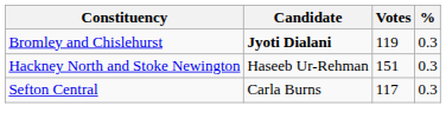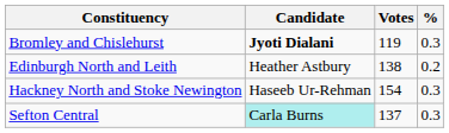 <table class="wikitable sortable">
 <tr>
 <th>Constituency</th>
 <th>Candidate</th>
 <th>Votes</th>
 <th>%</th>
 </tr>
 <tr>
 <td><a href='#'>Bromley and Chislehurst</a></td>
 <td><strong>Jyoti Dialani</strong></td>
 <td>119</td>
 <td>0.3</td>
 </tr>
 <tr>
+<td><a href='#'>Edinburgh North and Leith</a></td>
+<td>Heather Astbury</td>
+<td>138</td>
+<td>0.2</td>
+</tr>
+<tr>
 <td><a href='#'>Hackney North and Stoke Newington</a></td>
 <td>Haseeb Ur-Rehman</td>
-<td>151</td>
+<td>154</td>
 <td>0.3</td>
 </tr>
 <tr>
 <td><a href='#'>Sefton Central</a></td>
-<td>Carla Burns</td>
-<td>117</td>
+<td style="background: paleturquoise;">Carla Burns</td>
+<td>137</td>
 <td>0.3</td>
 </tr>
 </table>
